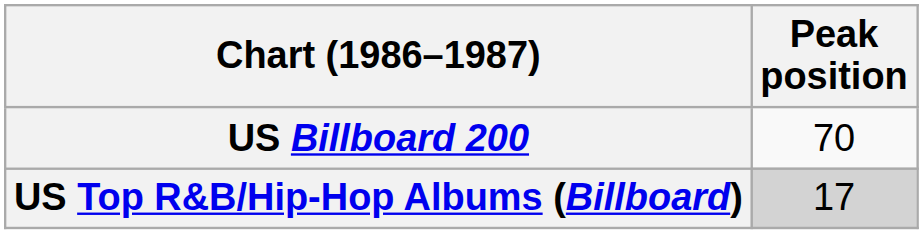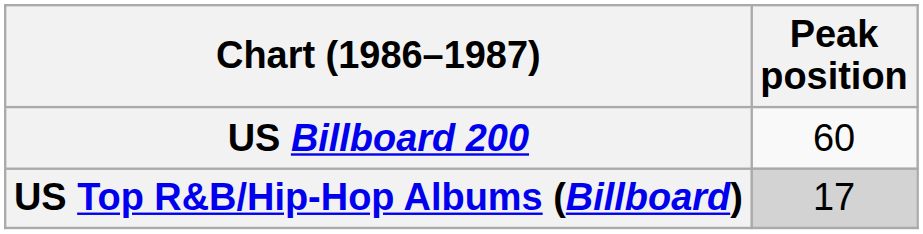 <table class="wikitable sortable plainrowheaders" style="text-align:center">
 <tr>
 <th scope="col">Chart (1986–1987)</th>
 <th scope="col">Peak<br> position</th>
 </tr>
 <tr>
 <th scope="row">US <em><a href='#'>Billboard 200</a></em></th>
-<td>70</td>
+<td>60</td>
 </tr>
 <tr>
 <th scope="row">US <a href='#'>Top R&B/Hip-Hop Albums</a> (<em><a href='#'>Billboard</a></em>)</th>
 <td style="background: lightgrey;">17</td>
 </tr>
 </table>
